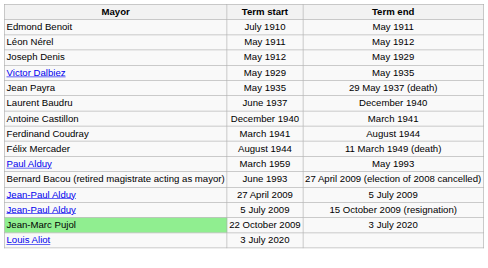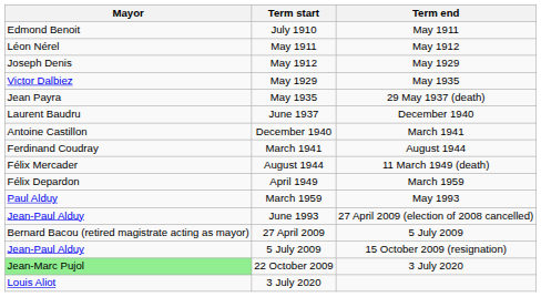 <table class="wikitable">
 <tr>
 <th>Mayor</th>
 <th>Term start</th>
 <th>Term end</th>
 </tr>
 <tr>
 <td>Edmond Benoit</td>
 <td align=center>July 1910</td>
 <td align=center>May 1911</td>
 </tr>
 <tr>
 <td>Léon Nérel</td>
 <td align=center>May 1911</td>
 <td align=center>May 1912</td>
 </tr>
 <tr>
 <td>Joseph Denis</td>
 <td align=center>May 1912</td>
 <td align=center>May 1929</td>
 </tr>
 <tr>
 <td><a href='#'>Victor Dalbiez</a></td>
 <td align=center>May 1929</td>
 <td align=center>May 1935</td>
 </tr>
 <tr>
 <td>Jean Payra</td>
 <td align=center>May 1935</td>
 <td align=center>29 May 1937 (death)</td>
 </tr>
 <tr>
 <td>Laurent Baudru</td>
 <td align=center>June 1937</td>
 <td align=center>December 1940</td>
 </tr>
 <tr>
 <td>Antoine Castillon</td>
 <td align=center>December 1940</td>
 <td align=center>March 1941</td>
 </tr>
 <tr>
 <td>Ferdinand Coudray</td>
 <td align=center>March 1941</td>
 <td align=center>August 1944</td>
 </tr>
 <tr>
 <td>Félix Mercader</td>
 <td align=center>August 1944</td>
 <td align=center>11 March 1949 (death)</td>
 </tr>
 <tr>
+<td>Félix Depardon</td>
+<td align=center>April 1949</td>
+<td align=center>March 1959</td>
+</tr>
+<tr>
 <td><a href='#'>Paul Alduy</a></td>
 <td align=center>March 1959</td>
 <td align=center>May 1993</td>
 </tr>
 <tr>
-<td>Bernard Bacou (retired magistrate acting as mayor)</td>
+<td><a href='#'>Jean-Paul Alduy</a></td>
 <td align=center>June 1993</td>
 <td align=center>27 April 2009 (election of 2008 cancelled)</td>
 </tr>
 <tr>
-<td><a href='#'>Jean-Paul Alduy</a></td>
+<td>Bernard Bacou (retired magistrate acting as mayor)</td>
 <td align=center>27 April 2009</td>
 <td align=center>5 July 2009</td>
 </tr>
 <tr>
 <td><a href='#'>Jean-Paul Alduy</a></td>
 <td align=center>5 July 2009</td>
 <td align=center>15 October 2009 (resignation)</td>
 </tr>
 <tr>
 <td style="background: lightgreen;">Jean-Marc Pujol</td>
 <td align=center>22 October 2009</td>
 <td align=center>3 July 2020</td>
 </tr>
 <tr>
 <td><a href='#'>Louis Aliot</a></td>
 <td align=center>3 July 2020</td>
 <td align=center></td>
 </tr>
 </table>
